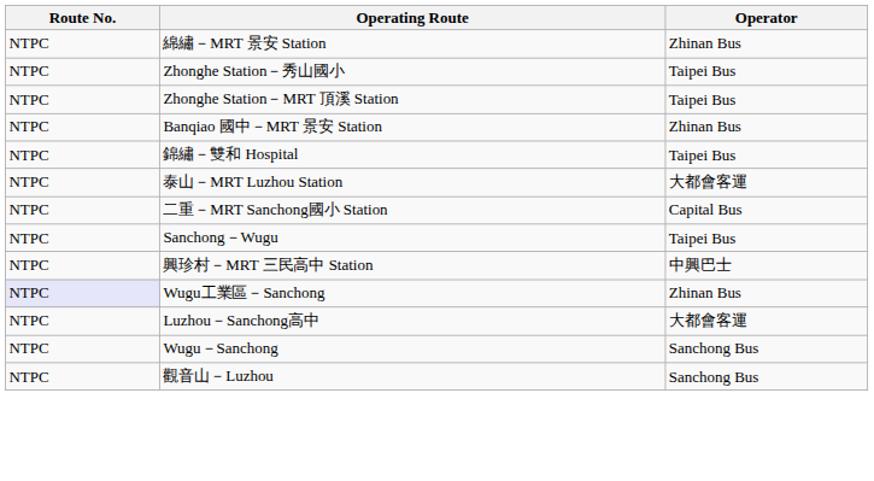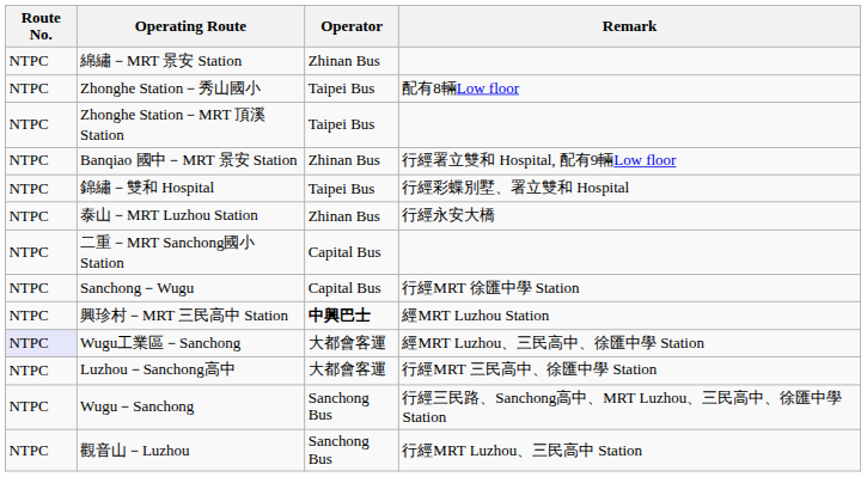 <table class="wikitable"  style="width:100%; margin:auto;">
 <tr>
 <th>Route No.</th>
 <th>Operating Route</th>
 <th>Operator</th>
+<th>Remark</th>
 </tr>
 <tr>
 <td>NTPC <strong></strong></td>
 <td>綿繡－MRT 景安 Station</td>
 <td>Zhinan Bus</td>
+<td></td>
 </tr>
 <tr>
 <td>NTPC <strong></strong></td>
 <td>Zhonghe Station－秀山國小</td>
 <td>Taipei Bus</td>
+<td>配有8輛<a href='#'>Low floor</a></td>
 </tr>
 <tr>
 <td>NTPC <strong></strong></td>
 <td>Zhonghe Station－MRT 頂溪 Station</td>
 <td>Taipei Bus</td>
+<td></td>
 </tr>
 <tr>
 <td>NTPC <strong></strong></td>
 <td>Banqiao 國中－MRT 景安 Station</td>
 <td>Zhinan Bus</td>
+<td>行經署立雙和 Hospital, 配有9輛<a href='#'>Low floor</a></td>
 </tr>
 <tr>
 <td>NTPC <strong></strong></td>
 <td>錦繡－雙和 Hospital</td>
 <td>Taipei Bus</td>
+<td>行經彩蝶別墅、署立雙和 Hospital</td>
 </tr>
 <tr>
 <td>NTPC <strong></strong></td>
 <td>泰山－MRT Luzhou Station</td>
-<td>大都會客運</td>
+<td>Zhinan Bus</td>
+<td>行經永安大橋</td>
 </tr>
 <tr>
 <td>NTPC <strong></strong></td>
 <td>二重－MRT Sanchong國小 Station</td>
 <td>Capital Bus</td>
+<td></td>
 </tr>
 <tr>
 <td>NTPC <strong></strong></td>
 <td>Sanchong－Wugu</td>
-<td>Taipei Bus</td>
+<td>Capital Bus</td>
+<td>行經MRT 徐匯中學 Station</td>
 </tr>
 <tr>
 <td>NTPC <strong></strong></td>
 <td>興珍村－MRT 三民高中 Station</td>
-<td>中興巴士</td>
+<td><strong>中興巴士</strong></td>
+<td>經MRT Luzhou Station</td>
 </tr>
 <tr>
 <td style="background: lavender;">NTPC <strong></strong></td>
 <td>Wugu工業區－Sanchong</td>
-<td>Zhinan Bus</td>
+<td>大都會客運</td>
+<td>經MRT Luzhou、三民高中、徐匯中學 Station</td>
 </tr>
 <tr>
 <td>NTPC <strong></strong></td>
 <td>Luzhou－Sanchong高中</td>
 <td>大都會客運</td>
+<td>行經MRT 三民高中、徐匯中學 Station</td>
 </tr>
 <tr>
 <td>NTPC <strong></strong></td>
 <td>Wugu－Sanchong</td>
 <td>Sanchong Bus</td>
+<td>行經三民路、Sanchong高中、MRT Luzhou、三民高中、徐匯中學 Station</td>
 </tr>
 <tr>
 <td>NTPC <strong></strong></td>
 <td>觀音山－Luzhou</td>
 <td>Sanchong Bus</td>
+<td>行經MRT Luzhou、三民高中 Station</td>
 </tr>
 </table>
